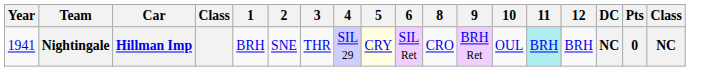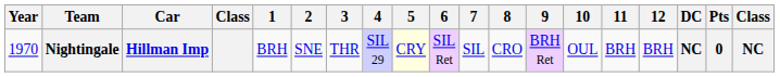 <table class="wikitable" style="text-align:center; font-size:85%">
 <tr>
 <th>Year</th>
 <th>Team</th>
 <th>Car</th>
 <th>Class</th>
 <th>1</th>
 <th>2</th>
 <th>3</th>
 <th>4</th>
 <th>5</th>
 <th>6</th>
+<th>7</th>
 <th>8</th>
 <th>9</th>
 <th>10</th>
 <th>11</th>
 <th>12</th>
 <th>DC</th>
 <th>Pts</th>
 <th>Class</th>
 </tr>
 <tr>
-<td><a href='#'>1941</a></td>
+<td><a href='#'>1970</a></td>
 <th>Nightingale</th>
 <th><a href='#'>Hillman Imp</a></th>
 <th><span></span></th>
 <td><a href='#'>BRH</a></td>
 <td><a href='#'>SNE</a></td>
 <td><a href='#'>THR</a></td>
 <td style="background:#CFCFFF;"><a href='#'>SIL</a><br><small>29</small></td>
 <td style="background: lightyellow;"><a href='#'>CRY</a></td>
 <td style="background:#EFCFFF;"><a href='#'>SIL</a><br><small>Ret</small></td>
+<td><a href='#'>SIL</a></td>
 <td><a href='#'>CRO</a></td>
 <td style="background:#EFCFFF;"><a href='#'>BRH</a><br><small>Ret</small></td>
 <td><a href='#'>OUL</a></td>
-<td style="background: paleturquoise;"><a href='#'>BRH</a></td>
+<td><a href='#'>BRH</a></td>
 <td><a href='#'>BRH</a></td>
 <th>NC</th>
 <th>0</th>
 <th>NC</th>
 </tr>
 </table>
